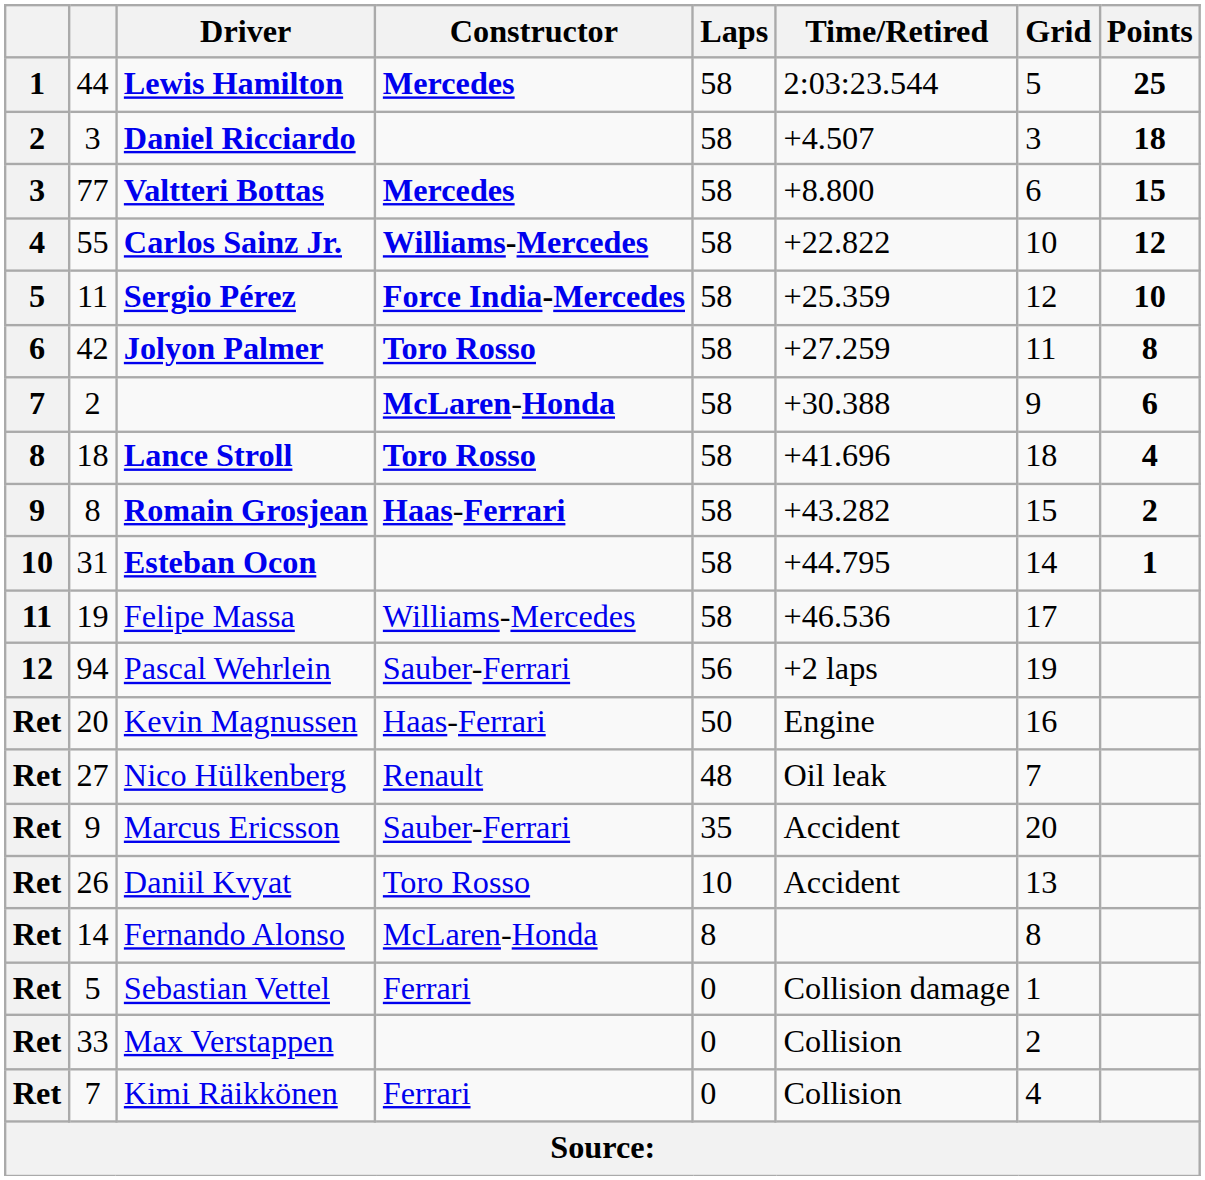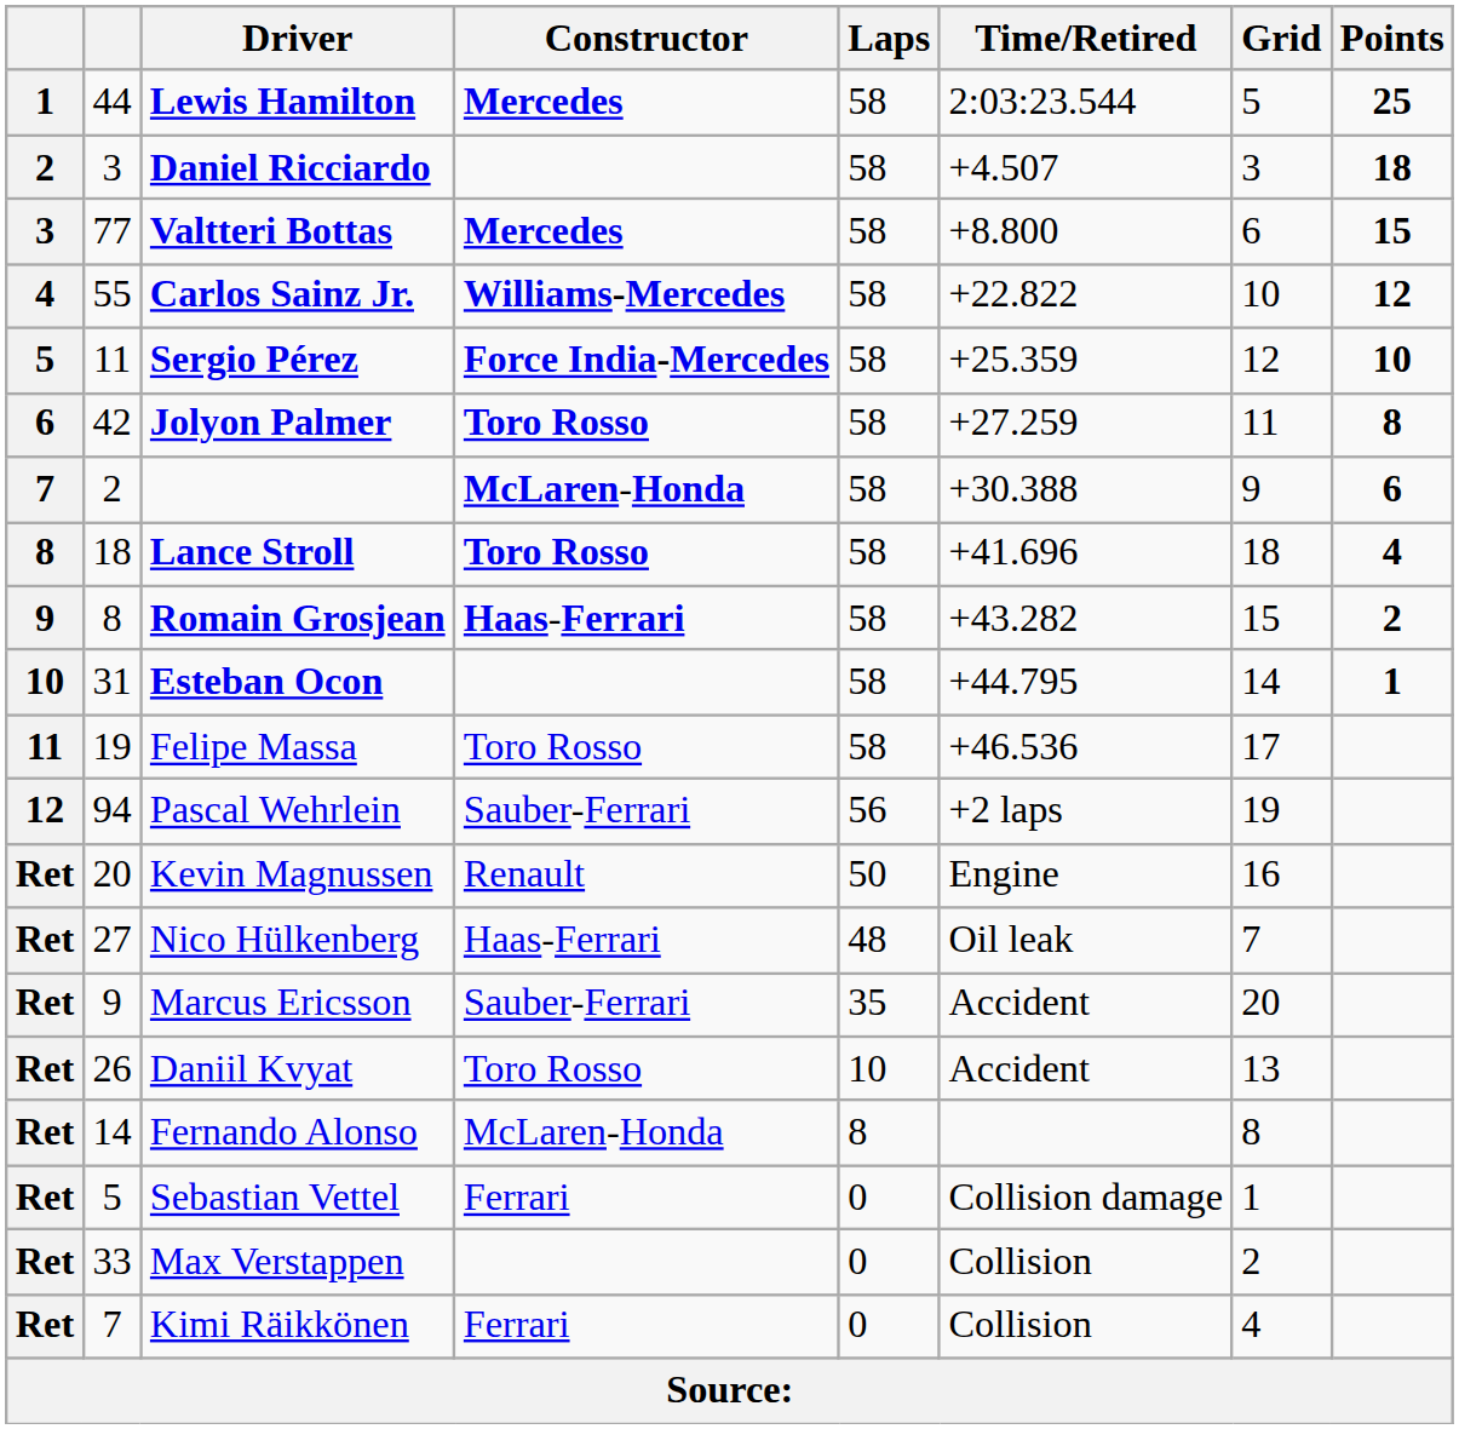 <table class="wikitable" style="font-size: 85%;">
 <tr>
 <th></th>
 <th></th>
 <th>Driver</th>
 <th>Constructor</th>
 <th>Laps</th>
 <th>Time/Retired</th>
 <th>Grid</th>
 <th>Points</th>
 </tr>
 <tr>
 <th>1</th>
 <td align="center">44</td>
 <td> <strong><a href='#'>Lewis Hamilton</a></strong></td>
 <td><strong><a href='#'>Mercedes</a></strong></td>
 <td>58</td>
 <td>2:03:23.544</td>
 <td>5</td>
 <td align="center"><strong>25</strong></td>
 </tr>
 <tr>
 <th>2</th>
 <td align="center">3</td>
 <td> <strong><a href='#'>Daniel Ricciardo</a></strong></td>
 <td><strong></strong></td>
 <td>58</td>
 <td>+4.507</td>
 <td>3</td>
 <td align="center"><strong>18</strong></td>
 </tr>
 <tr>
 <th>3</th>
 <td align="center">77</td>
 <td> <strong><a href='#'>Valtteri Bottas</a></strong></td>
 <td><strong><a href='#'>Mercedes</a></strong></td>
 <td>58</td>
 <td>+8.800</td>
 <td>6</td>
 <td align="center"><strong>15</strong></td>
 </tr>
 <tr>
 <th>4</th>
 <td align="center">55</td>
 <td> <strong><a href='#'>Carlos Sainz Jr.</a></strong></td>
 <td><strong><a href='#'>Williams</a>-<a href='#'>Mercedes</a></strong></td>
 <td>58</td>
 <td>+22.822</td>
 <td>10</td>
 <td align=center><strong>12</strong></td>
 </tr>
 <tr>
 <th>5</th>
 <td align="center">11</td>
 <td> <strong><a href='#'>Sergio Pérez</a></strong></td>
 <td><strong><a href='#'>Force India</a>-<a href='#'>Mercedes</a></strong></td>
 <td>58</td>
 <td>+25.359</td>
 <td>12</td>
 <td align="center"><strong>10</strong></td>
 </tr>
 <tr>
 <th>6</th>
 <td align="center">42</td>
 <td> <strong><a href='#'>Jolyon Palmer</a></strong></td>
 <td><strong><a href='#'>Toro Rosso</a></strong></td>
 <td>58</td>
 <td>+27.259</td>
 <td>11</td>
 <td align=center><strong>8</strong></td>
 </tr>
 <tr>
 <th>7</th>
 <td align="center">2</td>
 <td><strong></strong></td>
 <td><strong><a href='#'>McLaren</a></strong>-<strong><a href='#'>Honda</a></strong></td>
 <td>58</td>
 <td>+30.388</td>
 <td>9</td>
 <td align="center"><strong>6</strong></td>
 </tr>
 <tr>
 <th>8</th>
 <td align="center">18</td>
 <td> <strong><a href='#'>Lance Stroll</a></strong></td>
 <td><strong><a href='#'>Toro Rosso</a></strong></td>
 <td>58</td>
 <td>+41.696</td>
 <td>18</td>
 <td align="center"><strong>4</strong></td>
 </tr>
 <tr>
 <th>9</th>
 <td align="center">8</td>
 <td> <strong><a href='#'>Romain Grosjean</a></strong></td>
 <td><strong><a href='#'>Haas</a></strong>-<strong><a href='#'>Ferrari</a></strong></td>
 <td>58</td>
 <td>+43.282</td>
 <td>15</td>
 <td align="center"><strong>2</strong></td>
 </tr>
 <tr>
 <th>10</th>
 <td align="center">31</td>
 <td> <strong><a href='#'>Esteban Ocon</a></strong></td>
 <td></td>
 <td>58</td>
 <td>+44.795</td>
 <td>14</td>
 <td align="center"><strong>1</strong></td>
 </tr>
 <tr>
 <th>11</th>
 <td align="center">19</td>
 <td> <a href='#'>Felipe Massa</a></td>
-<td><a href='#'>Williams</a>-<a href='#'>Mercedes</a></td>
+<td><a href='#'>Toro Rosso</a></td>
 <td>58</td>
 <td>+46.536</td>
 <td>17</td>
 <td></td>
 </tr>
 <tr>
 <th>12</th>
 <td align="center">94</td>
 <td> <a href='#'>Pascal Wehrlein</a></td>
 <td><a href='#'>Sauber</a>-<a href='#'>Ferrari</a></td>
 <td>56</td>
 <td>+2 laps</td>
 <td>19</td>
 <td></td>
 </tr>
 <tr>
 <th>Ret</th>
 <td align="center">20</td>
 <td> <a href='#'>Kevin Magnussen</a></td>
-<td><a href='#'>Haas</a>-<a href='#'>Ferrari</a></td>
+<td><a href='#'>Renault</a></td>
 <td>50</td>
 <td>Engine</td>
 <td>16</td>
 <td></td>
 </tr>
 <tr>
 <th>Ret</th>
 <td align="center">27</td>
 <td> <a href='#'>Nico Hülkenberg</a></td>
-<td><a href='#'>Renault</a></td>
+<td><a href='#'>Haas</a>-<a href='#'>Ferrari</a></td>
 <td>48</td>
 <td>Oil leak</td>
 <td>7</td>
 <td></td>
 </tr>
 <tr>
 <th>Ret</th>
 <td align="center">9</td>
 <td> <a href='#'>Marcus Ericsson</a></td>
 <td><a href='#'>Sauber</a>-<a href='#'>Ferrari</a></td>
 <td>35</td>
 <td>Accident</td>
 <td>20</td>
 <td></td>
 </tr>
 <tr>
 <th>Ret</th>
 <td align="center">26</td>
 <td> <a href='#'>Daniil Kvyat</a></td>
 <td><a href='#'>Toro Rosso</a></td>
 <td>10</td>
 <td>Accident</td>
 <td>13</td>
 <td></td>
 </tr>
 <tr>
 <th>Ret</th>
 <td align="center">14</td>
 <td> <a href='#'>Fernando Alonso</a></td>
 <td><a href='#'>McLaren</a>-<a href='#'>Honda</a></td>
 <td>8</td>
 <td></td>
 <td>8</td>
 <td></td>
 </tr>
 <tr>
 <th>Ret</th>
 <td align="center">5</td>
 <td> <a href='#'>Sebastian Vettel</a></td>
 <td><a href='#'>Ferrari</a></td>
 <td>0</td>
 <td>Collision damage</td>
 <td>1</td>
 <td></td>
 </tr>
 <tr>
 <th>Ret</th>
 <td align="center">33</td>
 <td> <a href='#'>Max Verstappen</a></td>
 <td></td>
 <td>0</td>
 <td>Collision</td>
 <td>2</td>
 <td></td>
 </tr>
 <tr>
 <th>Ret</th>
 <td align="center">7</td>
 <td> <a href='#'>Kimi Räikkönen</a></td>
 <td><a href='#'>Ferrari</a></td>
 <td>0</td>
 <td>Collision</td>
 <td>4</td>
 <td></td>
 </tr>
 <tr>
 <th colspan="8">Source:</th>
 </tr>
 </table>
